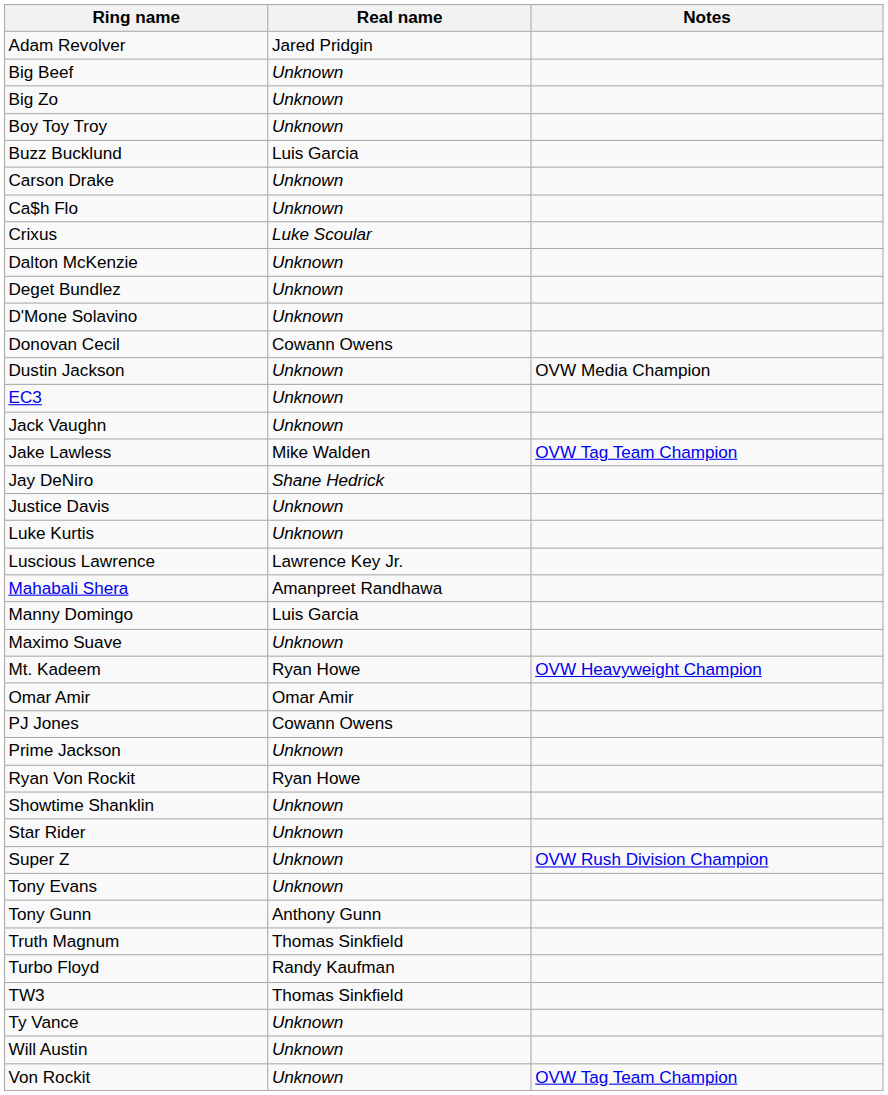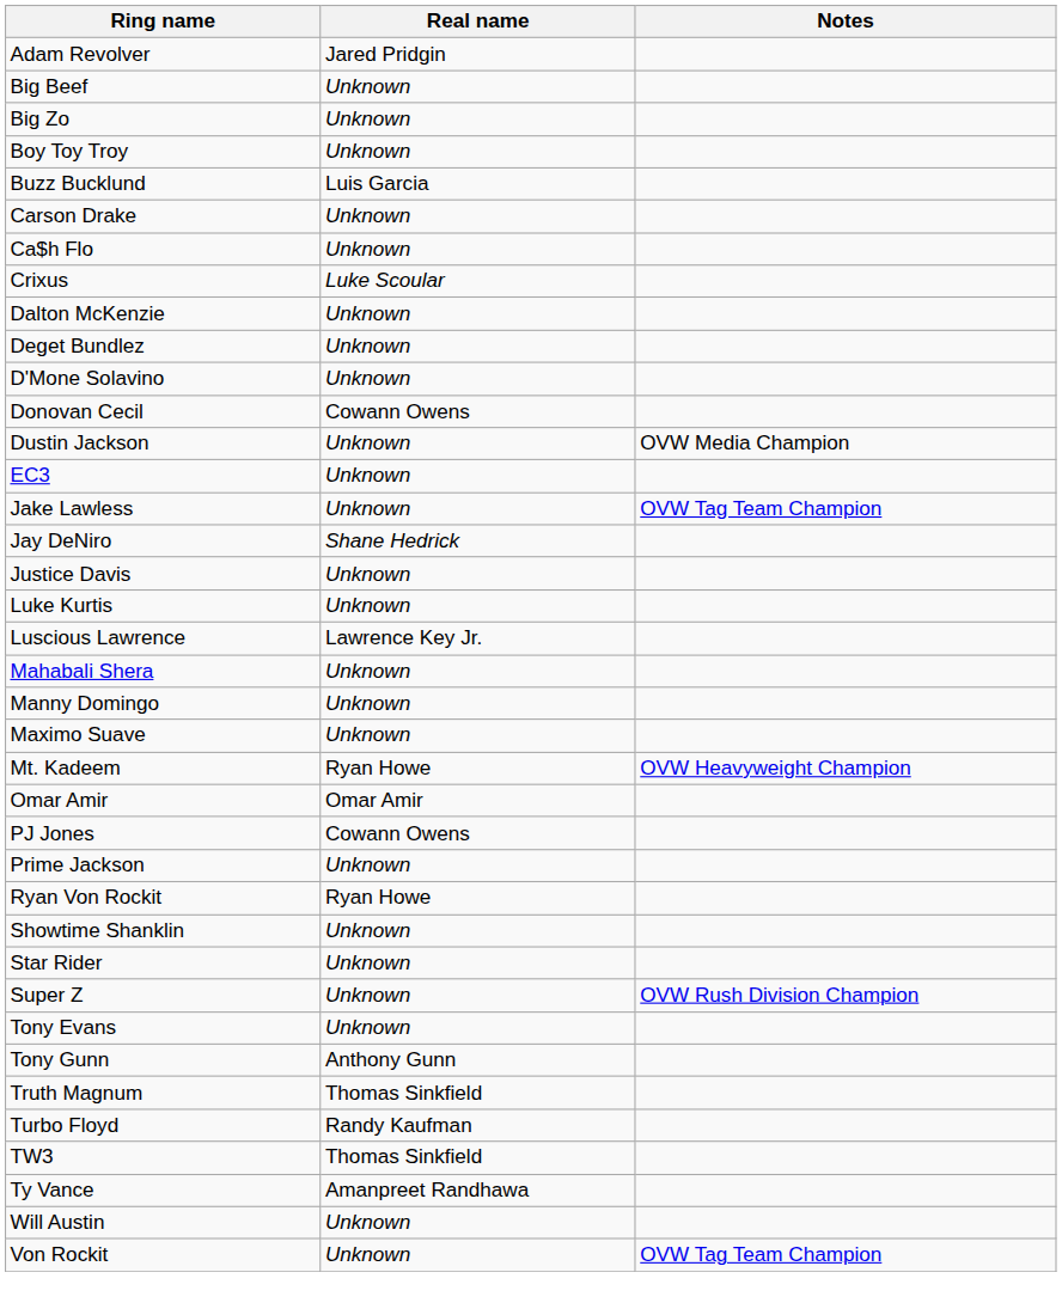 <table class="wikitable sortable" align="left center" style="width:65%;">
 <tr>
 <th style="width:15%;">Ring name</th>
 <th style="width:15%;">Real name</th>
 <th style="width:20%;">Notes</th>
 </tr>
 <tr>
 <td>Adam Revolver</td>
 <td>Jared Pridgin</td>
 <td></td>
 </tr>
 <tr>
 <td>Big Beef</td>
 <td><em>Unknown</em></td>
 <td></td>
 </tr>
 <tr>
 <td>Big Zo</td>
 <td><em>Unknown</em></td>
 <td></td>
 </tr>
 <tr>
 <td>Boy Toy Troy</td>
 <td><em>Unknown</em></td>
 <td></td>
 </tr>
 <tr>
 <td>Buzz Bucklund</td>
 <td>Luis Garcia</td>
 <td></td>
 </tr>
 <tr>
 <td>Carson Drake</td>
 <td><em>Unknown</em></td>
 <td></td>
 </tr>
 <tr>
 <td>Ca$h Flo</td>
 <td><em>Unknown</em></td>
 <td></td>
 </tr>
 <tr>
 <td>Crixus</td>
 <td><em>Luke Scoular</em></td>
 <td></td>
 </tr>
 <tr>
 <td>Dalton McKenzie</td>
 <td><em>Unknown</em></td>
 <td></td>
 </tr>
 <tr>
 <td>Deget Bundlez</td>
 <td><em>Unknown</em></td>
 <td></td>
 </tr>
 <tr>
 <td>D'Mone Solavino</td>
 <td><em>Unknown</em></td>
 <td></td>
 </tr>
 <tr>
 <td>Donovan Cecil</td>
 <td>Cowann Owens</td>
 <td></td>
 </tr>
 <tr>
 <td>Dustin Jackson</td>
 <td><em>Unknown</em></td>
 <td>OVW Media Champion</td>
 </tr>
 <tr>
 <td><a href='#'>EC3</a></td>
 <td><em>Unknown</em></td>
 <td></td>
 </tr>
 <tr>
-<td>Jack Vaughn</td>
+<td>Jake Lawless</td>
 <td><em>Unknown</em></td>
-<td></td>
-</tr>
-<tr>
-<td>Jake Lawless</td>
-<td>Mike Walden</td>
 <td><a href='#'>OVW Tag Team Champion</a></td>
 </tr>
 <tr>
 <td>Jay DeNiro</td>
 <td><em>Shane Hedrick</em></td>
 <td></td>
 </tr>
 <tr>
 <td>Justice Davis</td>
 <td><em>Unknown</em></td>
 <td></td>
 </tr>
 <tr>
 <td>Luke Kurtis</td>
 <td><em>Unknown</em></td>
 <td></td>
 </tr>
 <tr>
 <td>Luscious Lawrence</td>
 <td>Lawrence Key Jr.</td>
 <td></td>
 </tr>
 <tr>
 <td><a href='#'>Mahabali Shera</a></td>
-<td>Amanpreet Randhawa</td>
+<td><em>Unknown</em></td>
 <td></td>
 </tr>
 <tr>
 <td>Manny Domingo</td>
-<td>Luis Garcia</td>
+<td><em>Unknown</em></td>
 <td></td>
 </tr>
 <tr>
 <td>Maximo Suave</td>
 <td><em>Unknown</em></td>
 <td></td>
 </tr>
 <tr>
 <td>Mt. Kadeem</td>
 <td>Ryan Howe</td>
 <td><a href='#'>OVW Heavyweight Champion</a></td>
 </tr>
 <tr>
 <td>Omar Amir</td>
 <td>Omar Amir</td>
 <td></td>
 </tr>
 <tr>
 <td>PJ Jones</td>
 <td>Cowann Owens</td>
 <td></td>
 </tr>
 <tr>
 <td>Prime Jackson</td>
 <td><em>Unknown</em></td>
 <td></td>
 </tr>
 <tr>
 <td>Ryan Von Rockit</td>
 <td>Ryan Howe</td>
 <td></td>
 </tr>
 <tr>
 <td>Showtime Shanklin</td>
 <td><em>Unknown</em></td>
 <td></td>
 </tr>
 <tr>
 <td>Star Rider</td>
 <td><em>Unknown</em></td>
 <td></td>
 </tr>
 <tr>
 <td>Super Z</td>
 <td><em>Unknown</em></td>
 <td><a href='#'>OVW Rush Division Champion</a></td>
 </tr>
 <tr>
 <td>Tony Evans</td>
 <td><em>Unknown</em></td>
 <td></td>
 </tr>
 <tr>
 <td>Tony Gunn</td>
 <td>Anthony Gunn</td>
 <td></td>
 </tr>
 <tr>
 <td>Truth Magnum</td>
 <td>Thomas Sinkfield</td>
 <td></td>
 </tr>
 <tr>
 <td>Turbo Floyd</td>
 <td>Randy Kaufman</td>
 <td></td>
 </tr>
 <tr>
 <td>TW3</td>
 <td>Thomas Sinkfield</td>
 <td></td>
 </tr>
 <tr>
 <td>Ty Vance</td>
-<td><em>Unknown</em></td>
+<td>Amanpreet Randhawa</td>
 <td></td>
 </tr>
 <tr>
 <td>Will Austin</td>
 <td><em>Unknown</em></td>
 <td></td>
 </tr>
 <tr>
 <td>Von Rockit</td>
 <td><em>Unknown</em></td>
 <td><a href='#'>OVW Tag Team Champion</a></td>
 </tr>
 </table>
